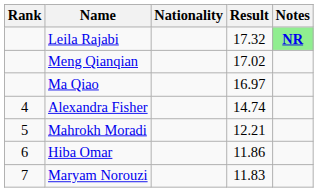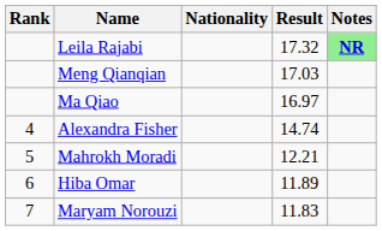 <table class="wikitable sortable" style="text-align:center">
 <tr>
 <th>Rank</th>
 <th>Name</th>
 <th>Nationality</th>
 <th>Result</th>
 <th>Notes</th>
 </tr>
 <tr>
 <td></td>
 <td align=left><a href='#'>Leila Rajabi</a></td>
 <td align=left></td>
 <td>17.32</td>
 <td style="background: lightgreen;"><strong><a href='#'>NR</a></strong></td>
 </tr>
 <tr>
 <td></td>
 <td align=left><a href='#'>Meng Qianqian</a></td>
 <td align=left></td>
-<td>17.02</td>
+<td>17.03</td>
 <td></td>
 </tr>
 <tr>
 <td></td>
 <td align=left><a href='#'>Ma Qiao</a></td>
 <td align=left></td>
 <td>16.97</td>
 <td></td>
 </tr>
 <tr>
 <td>4</td>
 <td align=left><a href='#'>Alexandra Fisher</a></td>
 <td align=left></td>
 <td>14.74</td>
 <td></td>
 </tr>
 <tr>
 <td>5</td>
 <td align=left><a href='#'>Mahrokh Moradi</a></td>
 <td align=left></td>
 <td>12.21</td>
 <td></td>
 </tr>
 <tr>
 <td>6</td>
 <td align=left><a href='#'>Hiba Omar</a></td>
 <td align=left></td>
-<td>11.86</td>
+<td>11.89</td>
 <td></td>
 </tr>
 <tr>
 <td>7</td>
 <td align=left><a href='#'>Maryam Norouzi</a></td>
 <td align=left></td>
 <td>11.83</td>
 <td></td>
 </tr>
 </table>
